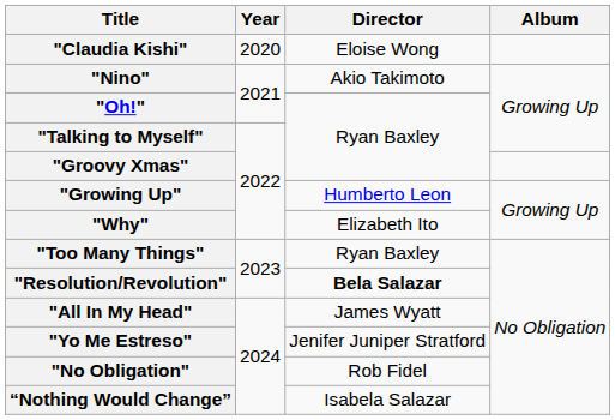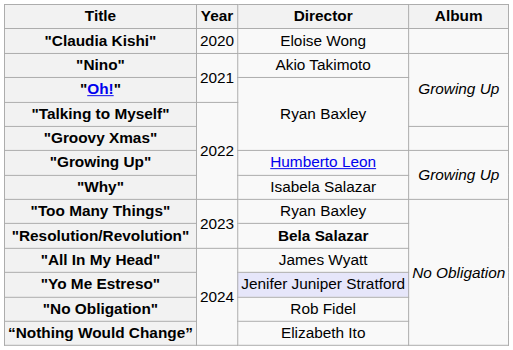 <table class="wikitable plainrowheaders" style="text-align:center;">
 <tr>
 <th scope="col">Title</th>
 <th scope="col">Year</th>
 <th scope="col">Director</th>
 <th scope="col">Album</th>
 </tr>
 <tr>
 <th scope="row">"Claudia Kishi"</th>
 <td>2020</td>
 <td>Eloise Wong</td>
 <td></td>
 </tr>
 <tr>
 <th scope="row">"Nino"</th>
 <td rowspan="2">2021</td>
 <td>Akio Takimoto</td>
 <td rowspan="3"><em>Growing Up</em></td>
 </tr>
 <tr>
 <th scope="row">"<a href='#'>Oh!</a>"</th>
 <td rowspan="3">Ryan Baxley</td>
 </tr>
 <tr>
 <th scope="row">"Talking to Myself"</th>
 <td rowspan="4">2022</td>
 </tr>
 <tr>
 <th scope="row">"Groovy Xmas"</th>
 <td></td>
 </tr>
 <tr>
 <th scope="row">"Growing Up"</th>
 <td><a href='#'>Humberto Leon</a></td>
 <td rowspan="2"><em>Growing Up</em></td>
 </tr>
 <tr>
 <th scope="row">"Why"</th>
-<td>Elizabeth Ito</td>
+<td>Isabela Salazar</td>
 </tr>
 <tr>
 <th scope="row">"Too Many Things"</th>
 <td rowspan="2">2023</td>
 <td>Ryan Baxley</td>
 <td rowspan="6"><em>No Obligation</em></td>
 </tr>
 <tr>
 <th scope="row">"Resolution/Revolution"</th>
 <td><strong>Bela Salazar</strong></td>
 </tr>
 <tr>
 <th scope="row">"All In My Head"</th>
 <td rowspan="4">2024</td>
 <td>James Wyatt</td>
 </tr>
 <tr>
 <th scope="row">"Yo Me Estreso"</th>
-<td>Jenifer Juniper Stratford</td>
+<td style="background: lavender;">Jenifer Juniper Stratford</td>
 </tr>
 <tr>
 <th scope="row">"No Obligation"</th>
 <td>Rob Fidel</td>
 </tr>
 <tr>
 <th scope="row">“Nothing Would Change”</th>
-<td>Isabela Salazar</td>
+<td>Elizabeth Ito</td>
 </tr>
 </table>
